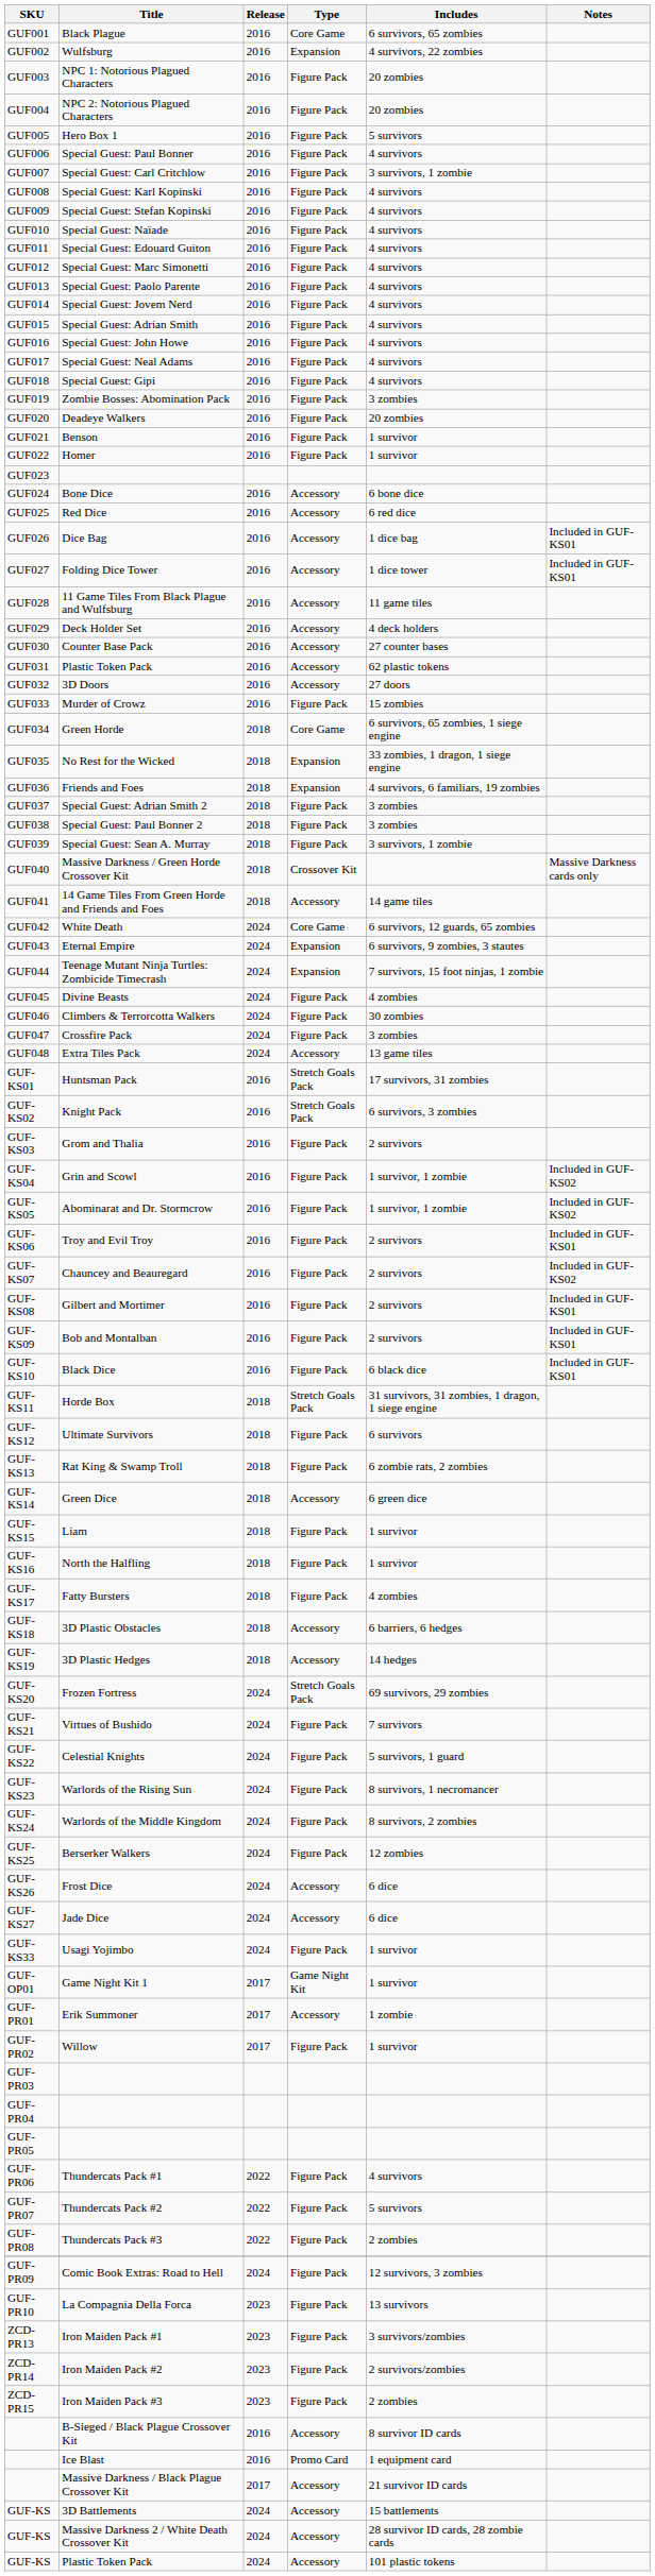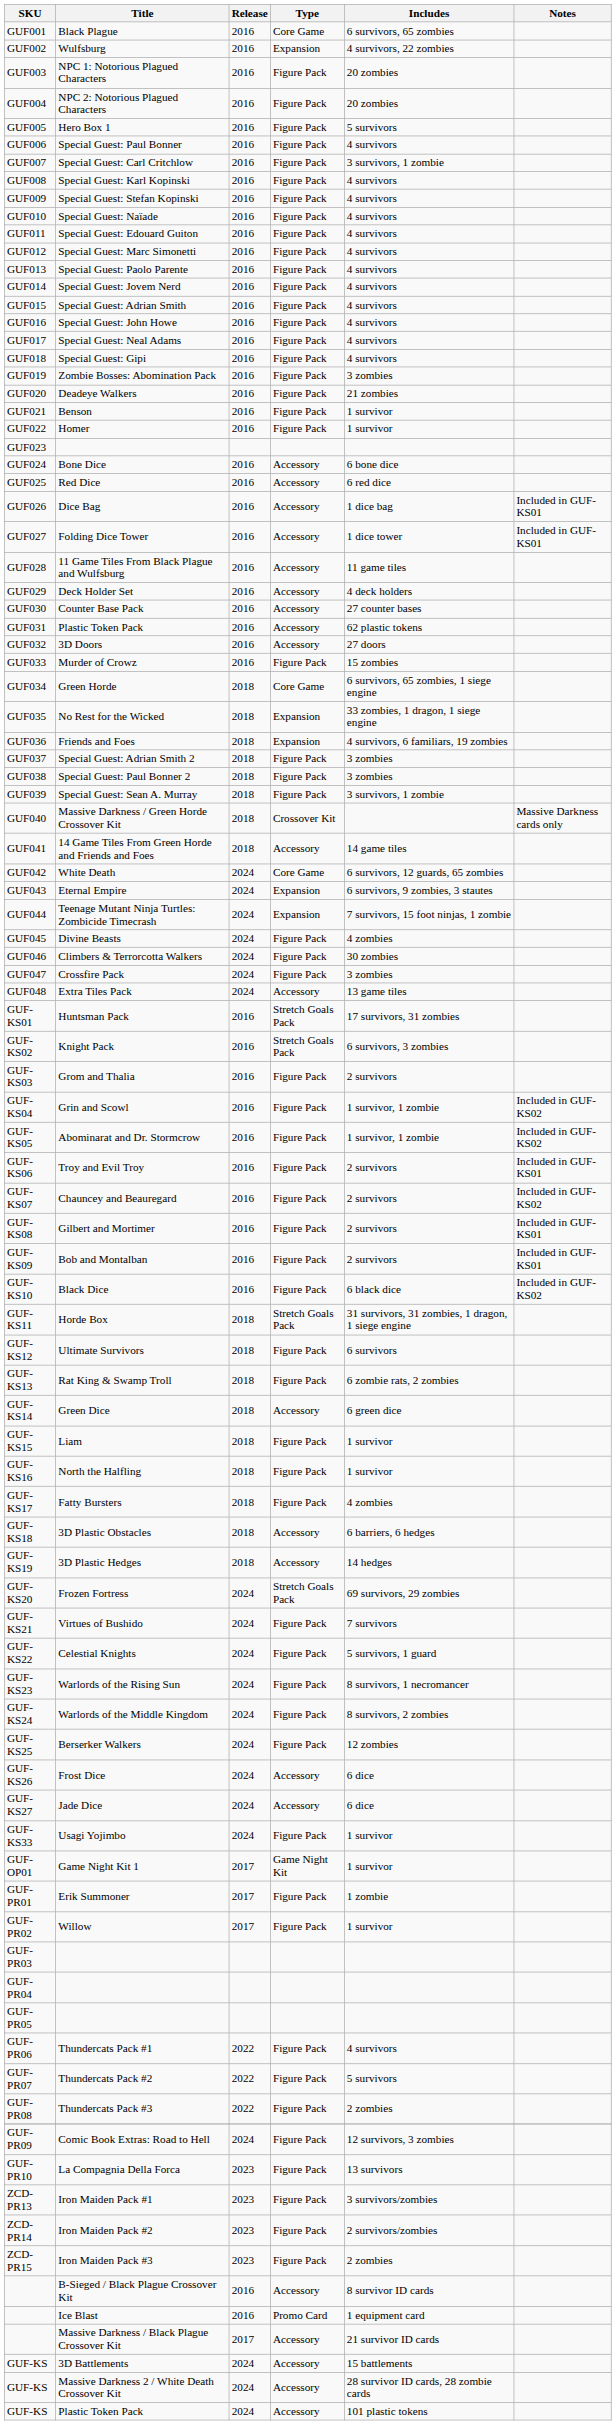 <table class="wikitable">
 <tr>
 <th>SKU</th>
 <th>Title</th>
 <th>Release</th>
 <th>Type</th>
 <th>Includes</th>
 <th>Notes</th>
 </tr>
 <tr>
 <td>GUF001</td>
 <td>Black Plague</td>
 <td>2016</td>
 <td>Core Game</td>
 <td>6 survivors, 65 zombies</td>
 <td></td>
 </tr>
 <tr>
 <td>GUF002</td>
 <td>Wulfsburg</td>
 <td>2016</td>
 <td>Expansion</td>
 <td>4 survivors, 22 zombies</td>
 <td></td>
 </tr>
 <tr>
 <td>GUF003</td>
 <td>NPC 1: Notorious Plagued Characters</td>
 <td>2016</td>
 <td>Figure Pack</td>
 <td>20 zombies</td>
 <td></td>
 </tr>
 <tr>
 <td>GUF004</td>
 <td>NPC 2: Notorious Plagued Characters</td>
 <td>2016</td>
 <td>Figure Pack</td>
 <td>20 zombies</td>
 <td></td>
 </tr>
 <tr>
 <td>GUF005</td>
 <td>Hero Box 1</td>
 <td>2016</td>
 <td>Figure Pack</td>
 <td>5 survivors</td>
 <td></td>
 </tr>
 <tr>
 <td>GUF006</td>
 <td>Special Guest: Paul Bonner</td>
 <td>2016</td>
 <td>Figure Pack</td>
 <td>4 survivors</td>
 <td></td>
 </tr>
 <tr>
 <td>GUF007</td>
 <td>Special Guest: Carl Critchlow</td>
 <td>2016</td>
 <td>Figure Pack</td>
 <td>3 survivors, 1 zombie</td>
 <td></td>
 </tr>
 <tr>
 <td>GUF008</td>
 <td>Special Guest: Karl Kopinski</td>
 <td>2016</td>
 <td>Figure Pack</td>
 <td>4 survivors</td>
 <td></td>
 </tr>
 <tr>
 <td>GUF009</td>
 <td>Special Guest: Stefan Kopinski</td>
 <td>2016</td>
 <td>Figure Pack</td>
 <td>4 survivors</td>
 <td></td>
 </tr>
 <tr>
 <td>GUF010</td>
 <td>Special Guest: Naïade</td>
 <td>2016</td>
 <td>Figure Pack</td>
 <td>4 survivors</td>
 <td></td>
 </tr>
 <tr>
 <td>GUF011</td>
 <td>Special Guest: Edouard Guiton</td>
 <td>2016</td>
 <td>Figure Pack</td>
 <td>4 survivors</td>
 <td></td>
 </tr>
 <tr>
 <td>GUF012</td>
 <td>Special Guest: Marc Simonetti</td>
 <td>2016</td>
 <td>Figure Pack</td>
 <td>4 survivors</td>
 <td></td>
 </tr>
 <tr>
 <td>GUF013</td>
 <td>Special Guest: Paolo Parente</td>
 <td>2016</td>
 <td>Figure Pack</td>
 <td>4 survivors</td>
 <td></td>
 </tr>
 <tr>
 <td>GUF014</td>
 <td>Special Guest: Jovem Nerd</td>
 <td>2016</td>
 <td>Figure Pack</td>
 <td>4 survivors</td>
 <td></td>
 </tr>
 <tr>
 <td>GUF015</td>
 <td>Special Guest: Adrian Smith</td>
 <td>2016</td>
 <td>Figure Pack</td>
 <td>4 survivors</td>
 <td></td>
 </tr>
 <tr>
 <td>GUF016</td>
 <td>Special Guest: John Howe</td>
 <td>2016</td>
 <td>Figure Pack</td>
 <td>4 survivors</td>
 <td></td>
 </tr>
 <tr>
 <td>GUF017</td>
 <td>Special Guest: Neal Adams</td>
 <td>2016</td>
 <td>Figure Pack</td>
 <td>4 survivors</td>
 <td></td>
 </tr>
 <tr>
 <td>GUF018</td>
 <td>Special Guest: Gipi</td>
 <td>2016</td>
 <td>Figure Pack</td>
 <td>4 survivors</td>
 <td></td>
 </tr>
 <tr>
 <td>GUF019</td>
 <td>Zombie Bosses: Abomination Pack</td>
 <td>2016</td>
 <td>Figure Pack</td>
 <td>3 zombies</td>
 <td></td>
 </tr>
 <tr>
 <td>GUF020</td>
 <td>Deadeye Walkers</td>
 <td>2016</td>
 <td>Figure Pack</td>
-<td>20 zombies</td>
+<td>21 zombies</td>
 <td></td>
 </tr>
 <tr>
 <td>GUF021</td>
 <td>Benson</td>
 <td>2016</td>
 <td>Figure Pack</td>
 <td>1 survivor</td>
 <td></td>
 </tr>
 <tr>
 <td>GUF022</td>
 <td>Homer</td>
 <td>2016</td>
 <td>Figure Pack</td>
 <td>1 survivor</td>
 <td></td>
 </tr>
 <tr>
 <td>GUF023</td>
 <td></td>
 <td></td>
 <td></td>
 <td></td>
 <td></td>
 </tr>
 <tr>
 <td>GUF024</td>
 <td>Bone Dice</td>
 <td>2016</td>
 <td>Accessory</td>
 <td>6 bone dice</td>
 <td></td>
 </tr>
 <tr>
 <td>GUF025</td>
 <td>Red Dice</td>
 <td>2016</td>
 <td>Accessory</td>
 <td>6 red dice</td>
 <td></td>
 </tr>
 <tr>
 <td>GUF026</td>
 <td>Dice Bag</td>
 <td>2016</td>
 <td>Accessory</td>
 <td>1 dice bag</td>
 <td>Included in GUF-KS01</td>
 </tr>
 <tr>
 <td>GUF027</td>
 <td>Folding Dice Tower</td>
 <td>2016</td>
 <td>Accessory</td>
 <td>1 dice tower</td>
 <td>Included in GUF-KS01</td>
 </tr>
 <tr>
 <td>GUF028</td>
 <td>11 Game Tiles From Black Plague and Wulfsburg</td>
 <td>2016</td>
 <td>Accessory</td>
 <td>11 game tiles</td>
 <td></td>
 </tr>
 <tr>
 <td>GUF029</td>
 <td>Deck Holder Set</td>
 <td>2016</td>
 <td>Accessory</td>
 <td>4 deck holders</td>
 <td></td>
 </tr>
 <tr>
 <td>GUF030</td>
 <td>Counter Base Pack</td>
 <td>2016</td>
 <td>Accessory</td>
 <td>27 counter bases</td>
 <td></td>
 </tr>
 <tr>
 <td>GUF031</td>
 <td>Plastic Token Pack</td>
 <td>2016</td>
 <td>Accessory</td>
 <td>62 plastic tokens</td>
 <td></td>
 </tr>
 <tr>
 <td>GUF032</td>
 <td>3D Doors</td>
 <td>2016</td>
 <td>Accessory</td>
 <td>27 doors</td>
 <td></td>
 </tr>
 <tr>
 <td>GUF033</td>
 <td>Murder of Crowz</td>
 <td>2016</td>
 <td>Figure Pack</td>
 <td>15 zombies</td>
 <td></td>
 </tr>
 <tr>
 <td>GUF034</td>
 <td>Green Horde</td>
 <td>2018</td>
 <td>Core Game</td>
 <td>6 survivors, 65 zombies, 1 siege engine</td>
 <td></td>
 </tr>
 <tr>
 <td>GUF035</td>
 <td>No Rest for the Wicked</td>
 <td>2018</td>
 <td>Expansion</td>
 <td>33 zombies, 1 dragon, 1 siege engine</td>
 <td></td>
 </tr>
 <tr>
 <td>GUF036</td>
 <td>Friends and Foes</td>
 <td>2018</td>
 <td>Expansion</td>
 <td>4 survivors, 6 familiars, 19 zombies</td>
 <td></td>
 </tr>
 <tr>
 <td>GUF037</td>
 <td>Special Guest: Adrian Smith 2</td>
 <td>2018</td>
 <td>Figure Pack</td>
 <td>3 zombies</td>
 <td></td>
 </tr>
 <tr>
 <td>GUF038</td>
 <td>Special Guest: Paul Bonner 2</td>
 <td>2018</td>
 <td>Figure Pack</td>
 <td>3 zombies</td>
 <td></td>
 </tr>
 <tr>
 <td>GUF039</td>
 <td>Special Guest: Sean A. Murray</td>
 <td>2018</td>
 <td>Figure Pack</td>
 <td>3 survivors, 1 zombie</td>
 <td></td>
 </tr>
 <tr>
 <td>GUF040</td>
 <td>Massive Darkness / Green Horde Crossover Kit</td>
 <td>2018</td>
 <td>Crossover Kit</td>
 <td></td>
 <td>Massive Darkness cards only</td>
 </tr>
 <tr>
 <td>GUF041</td>
 <td>14 Game Tiles From Green Horde and Friends and Foes</td>
 <td>2018</td>
 <td>Accessory</td>
 <td>14 game tiles</td>
 <td></td>
 </tr>
 <tr>
 <td>GUF042</td>
 <td>White Death</td>
 <td>2024</td>
 <td>Core Game</td>
 <td>6 survivors, 12 guards, 65 zombies</td>
 <td></td>
 </tr>
 <tr>
 <td>GUF043</td>
 <td>Eternal Empire</td>
 <td>2024</td>
 <td>Expansion</td>
 <td>6 survivors, 9 zombies, 3 stautes</td>
 <td></td>
 </tr>
 <tr>
 <td>GUF044</td>
 <td>Teenage Mutant Ninja Turtles: Zombicide Timecrash</td>
 <td>2024</td>
 <td>Expansion</td>
 <td>7 survivors, 15 foot ninjas, 1 zombie</td>
 <td></td>
 </tr>
 <tr>
 <td>GUF045</td>
 <td>Divine Beasts</td>
 <td>2024</td>
 <td>Figure Pack</td>
 <td>4 zombies</td>
 <td></td>
 </tr>
 <tr>
 <td>GUF046</td>
 <td>Climbers & Terrorcotta Walkers</td>
 <td>2024</td>
 <td>Figure Pack</td>
 <td>30 zombies</td>
 <td></td>
 </tr>
 <tr>
 <td>GUF047</td>
 <td>Crossfire Pack</td>
 <td>2024</td>
 <td>Figure Pack</td>
 <td>3 zombies</td>
 <td></td>
 </tr>
 <tr>
 <td>GUF048</td>
 <td>Extra Tiles Pack</td>
 <td>2024</td>
 <td>Accessory</td>
 <td>13 game tiles</td>
 <td></td>
 </tr>
 <tr>
 <td>GUF-KS01</td>
 <td>Huntsman Pack</td>
 <td>2016</td>
 <td>Stretch Goals Pack</td>
 <td>17 survivors, 31 zombies</td>
 <td></td>
 </tr>
 <tr>
 <td>GUF-KS02</td>
 <td>Knight Pack</td>
 <td>2016</td>
 <td>Stretch Goals Pack</td>
 <td>6 survivors, 3 zombies</td>
 <td></td>
 </tr>
 <tr>
 <td>GUF-KS03</td>
 <td>Grom and Thalia</td>
 <td>2016</td>
 <td>Figure Pack</td>
 <td>2 survivors</td>
 <td></td>
 </tr>
 <tr>
 <td>GUF-KS04</td>
 <td>Grin and Scowl</td>
 <td>2016</td>
 <td>Figure Pack</td>
 <td>1 survivor, 1 zombie</td>
 <td>Included in GUF-KS02</td>
 </tr>
 <tr>
 <td>GUF-KS05</td>
 <td>Abominarat and Dr. Stormcrow</td>
 <td>2016</td>
 <td>Figure Pack</td>
 <td>1 survivor, 1 zombie</td>
 <td>Included in GUF-KS02</td>
 </tr>
 <tr>
 <td>GUF-KS06</td>
 <td>Troy and Evil Troy</td>
 <td>2016</td>
 <td>Figure Pack</td>
 <td>2 survivors</td>
 <td>Included in GUF-KS01</td>
 </tr>
 <tr>
 <td>GUF-KS07</td>
 <td>Chauncey and Beauregard</td>
 <td>2016</td>
 <td>Figure Pack</td>
 <td>2 survivors</td>
 <td>Included in GUF-KS02</td>
 </tr>
 <tr>
 <td>GUF-KS08</td>
 <td>Gilbert and Mortimer</td>
 <td>2016</td>
 <td>Figure Pack</td>
 <td>2 survivors</td>
 <td>Included in GUF-KS01</td>
 </tr>
 <tr>
 <td>GUF-KS09</td>
 <td>Bob and Montalban</td>
 <td>2016</td>
 <td>Figure Pack</td>
 <td>2 survivors</td>
 <td>Included in GUF-KS01</td>
 </tr>
 <tr>
 <td>GUF-KS10</td>
 <td>Black Dice</td>
 <td>2016</td>
 <td>Figure Pack</td>
 <td>6 black dice</td>
-<td>Included in GUF-KS01</td>
+<td>Included in GUF-KS02</td>
 </tr>
 <tr>
 <td>GUF-KS11</td>
 <td>Horde Box</td>
 <td>2018</td>
 <td>Stretch Goals Pack</td>
 <td>31 survivors, 31 zombies, 1 dragon, 1 siege engine</td>
 <td></td>
 </tr>
 <tr>
 <td>GUF-KS12</td>
 <td>Ultimate Survivors</td>
 <td>2018</td>
 <td>Figure Pack</td>
 <td>6 survivors</td>
 <td></td>
 </tr>
 <tr>
 <td>GUF-KS13</td>
 <td>Rat King & Swamp Troll</td>
 <td>2018</td>
 <td>Figure Pack</td>
 <td>6 zombie rats, 2 zombies</td>
 <td></td>
 </tr>
 <tr>
 <td>GUF-KS14</td>
 <td>Green Dice</td>
 <td>2018</td>
 <td>Accessory</td>
 <td>6 green dice</td>
 <td></td>
 </tr>
 <tr>
 <td>GUF-KS15</td>
 <td>Liam</td>
 <td>2018</td>
 <td>Figure Pack</td>
 <td>1 survivor</td>
 <td></td>
 </tr>
 <tr>
 <td>GUF-KS16</td>
 <td>North the Halfling</td>
 <td>2018</td>
 <td>Figure Pack</td>
 <td>1 survivor</td>
 <td></td>
 </tr>
 <tr>
 <td>GUF-KS17</td>
 <td>Fatty Bursters</td>
 <td>2018</td>
 <td>Figure Pack</td>
 <td>4 zombies</td>
 <td></td>
 </tr>
 <tr>
 <td>GUF-KS18</td>
 <td>3D Plastic Obstacles</td>
 <td>2018</td>
 <td>Accessory</td>
 <td>6 barriers, 6 hedges</td>
 <td></td>
 </tr>
 <tr>
 <td>GUF-KS19</td>
 <td>3D Plastic Hedges</td>
 <td>2018</td>
 <td>Accessory</td>
 <td>14 hedges</td>
 <td></td>
 </tr>
 <tr>
 <td>GUF-KS20</td>
 <td>Frozen Fortress</td>
 <td>2024</td>
 <td>Stretch Goals Pack</td>
 <td>69 survivors, 29 zombies</td>
 <td></td>
 </tr>
 <tr>
 <td>GUF-KS21</td>
 <td>Virtues of Bushido</td>
 <td>2024</td>
 <td>Figure Pack</td>
 <td>7 survivors</td>
 <td></td>
 </tr>
 <tr>
 <td>GUF-KS22</td>
 <td>Celestial Knights</td>
 <td>2024</td>
 <td>Figure Pack</td>
 <td>5 survivors, 1 guard</td>
 <td></td>
 </tr>
 <tr>
 <td>GUF-KS23</td>
 <td>Warlords of the Rising Sun</td>
 <td>2024</td>
 <td>Figure Pack</td>
 <td>8 survivors, 1 necromancer</td>
 <td></td>
 </tr>
 <tr>
 <td>GUF-KS24</td>
 <td>Warlords of the Middle Kingdom</td>
 <td>2024</td>
 <td>Figure Pack</td>
 <td>8 survivors, 2 zombies</td>
 <td></td>
 </tr>
 <tr>
 <td>GUF-KS25</td>
 <td>Berserker Walkers</td>
 <td>2024</td>
 <td>Figure Pack</td>
 <td>12 zombies</td>
 <td></td>
 </tr>
 <tr>
 <td>GUF-KS26</td>
 <td>Frost Dice</td>
 <td>2024</td>
 <td>Accessory</td>
 <td>6 dice</td>
 <td></td>
 </tr>
 <tr>
 <td>GUF-KS27</td>
 <td>Jade Dice</td>
 <td>2024</td>
 <td>Accessory</td>
 <td>6 dice</td>
 <td></td>
 </tr>
 <tr>
 <td>GUF-KS33</td>
 <td>Usagi Yojimbo</td>
 <td>2024</td>
 <td>Figure Pack</td>
 <td>1 survivor</td>
 <td></td>
 </tr>
 <tr>
 <td>GUF-OP01</td>
 <td>Game Night Kit 1</td>
 <td>2017</td>
 <td>Game Night Kit</td>
 <td>1 survivor</td>
 <td></td>
 </tr>
 <tr>
 <td>GUF-PR01</td>
 <td>Erik Summoner</td>
 <td>2017</td>
-<td>Accessory</td>
+<td>Figure Pack</td>
 <td>1 zombie</td>
 <td></td>
 </tr>
 <tr>
 <td>GUF-PR02</td>
 <td>Willow</td>
 <td>2017</td>
 <td>Figure Pack</td>
 <td>1 survivor</td>
 <td></td>
 </tr>
 <tr>
 <td>GUF-PR03</td>
 <td></td>
 <td></td>
 <td></td>
 <td></td>
 <td></td>
 </tr>
 <tr>
 <td>GUF-PR04</td>
 <td></td>
 <td></td>
 <td></td>
 <td></td>
 <td></td>
 </tr>
 <tr>
 <td>GUF-PR05</td>
 <td></td>
 <td></td>
 <td></td>
 <td></td>
 <td></td>
 </tr>
 <tr>
 <td>GUF-PR06</td>
 <td>Thundercats Pack #1</td>
 <td>2022</td>
 <td>Figure Pack</td>
 <td>4 survivors</td>
 <td></td>
 </tr>
 <tr>
 <td>GUF-PR07</td>
 <td>Thundercats Pack #2</td>
 <td>2022</td>
 <td>Figure Pack</td>
 <td>5 survivors</td>
 <td></td>
 </tr>
 <tr>
 <td>GUF-PR08</td>
 <td>Thundercats Pack #3</td>
 <td>2022</td>
 <td>Figure Pack</td>
 <td>2 zombies</td>
 <td></td>
 </tr>
 <tr>
 </tr>
 <tr>
 <td>GUF-PR09</td>
 <td>Comic Book Extras: Road to Hell</td>
 <td>2024</td>
 <td>Figure Pack</td>
 <td>12 survivors, 3 zombies</td>
 <td></td>
 </tr>
 <tr>
 <td>GUF-PR10</td>
 <td>La Compagnia Della Forca</td>
 <td>2023</td>
 <td>Figure Pack</td>
 <td>13 survivors</td>
 <td></td>
 </tr>
 <tr>
 <td>ZCD-PR13</td>
 <td>Iron Maiden Pack #1</td>
 <td>2023</td>
 <td>Figure Pack</td>
 <td>3 survivors/zombies</td>
 <td></td>
 </tr>
 <tr>
 <td>ZCD-PR14</td>
 <td>Iron Maiden Pack #2</td>
 <td>2023</td>
 <td>Figure Pack</td>
 <td>2 survivors/zombies</td>
 <td></td>
 </tr>
 <tr>
 <td>ZCD-PR15</td>
 <td>Iron Maiden Pack #3</td>
 <td>2023</td>
 <td>Figure Pack</td>
 <td>2 zombies</td>
 <td></td>
 </tr>
 <tr>
 <td></td>
 <td>B-Sieged / Black Plague Crossover Kit</td>
 <td>2016</td>
 <td>Accessory</td>
 <td>8 survivor ID cards</td>
 <td></td>
 </tr>
 <tr>
 <td></td>
 <td>Ice Blast</td>
 <td>2016</td>
 <td>Promo Card</td>
 <td>1 equipment card</td>
 <td></td>
 </tr>
 <tr>
 <td></td>
 <td>Massive Darkness / Black Plague Crossover Kit</td>
 <td>2017</td>
 <td>Accessory</td>
 <td>21 survivor ID cards</td>
 <td></td>
 </tr>
 <tr>
 <td>GUF-KS</td>
 <td>3D Battlements</td>
 <td>2024</td>
 <td>Accessory</td>
 <td>15 battlements</td>
 <td></td>
 </tr>
 <tr>
 <td>GUF-KS</td>
 <td>Massive Darkness 2 / White Death Crossover Kit</td>
 <td>2024</td>
 <td>Accessory</td>
 <td>28 survivor ID cards, 28 zombie cards</td>
 <td></td>
 </tr>
 <tr>
 <td>GUF-KS</td>
 <td>Plastic Token Pack</td>
 <td>2024</td>
 <td>Accessory</td>
 <td>101 plastic tokens</td>
 <td></td>
 </tr>
 </table>
